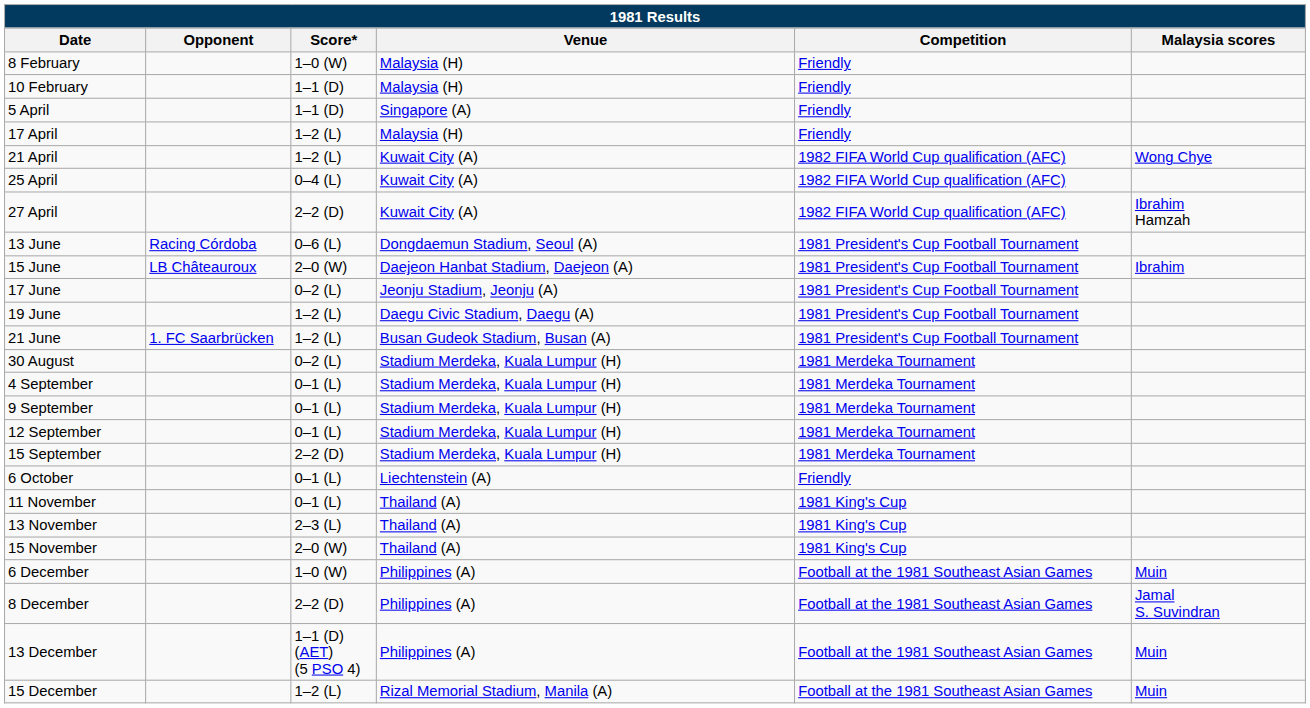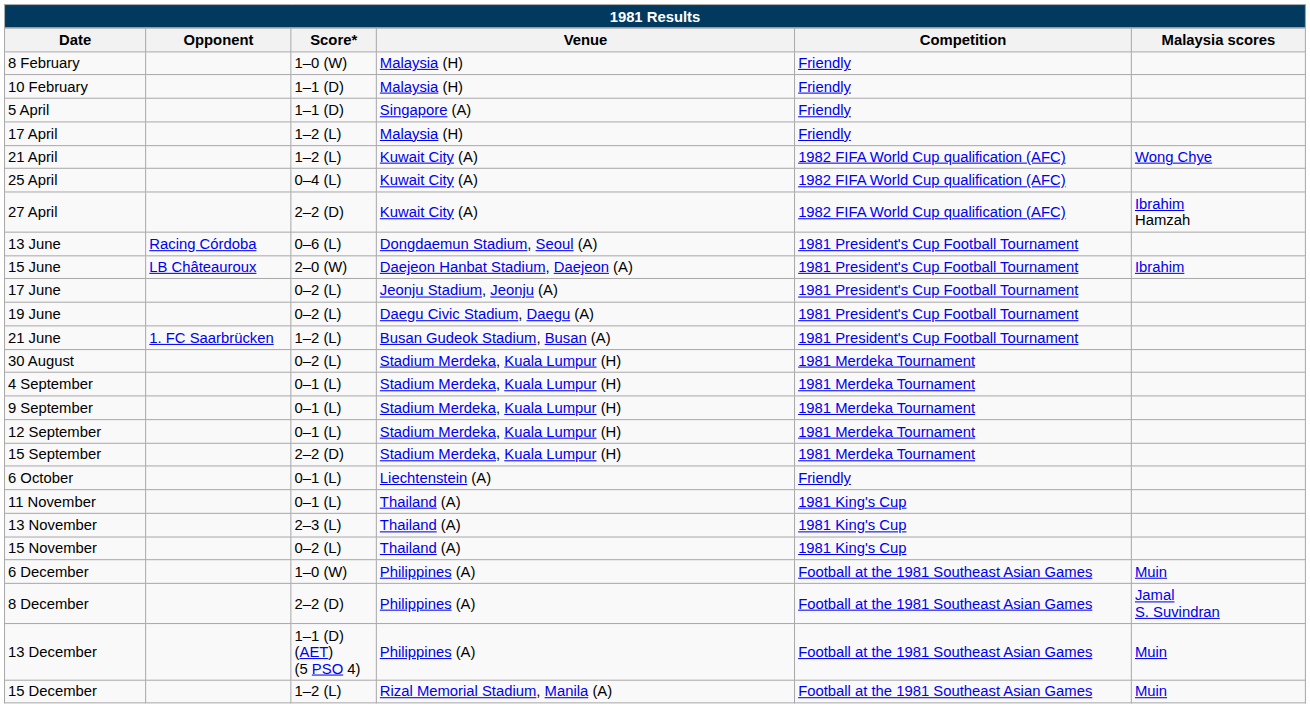 <table class="wikitable" width=100% style="text-align:left;font-size:90%;">
 <tr>
 <th colspan=9 style="background: #013A5E; color: #FFFFFF;">1981 Results</th>
 </tr>
 <tr>
 <th width=80>Date</th>
 <th width=80>Opponent</th>
 <th width=20>Score*</th>
 <th width=250>Venue</th>
 <th width=200>Competition</th>
 <th width=100>Malaysia scores</th>
 </tr>
 <tr>
 <td>8 February</td>
 <td></td>
 <td>1–0 (W)</td>
 <td><a href='#'>Malaysia</a> (H)</td>
 <td><a href='#'>Friendly</a></td>
 <td></td>
 </tr>
 <tr>
 <td>10 February</td>
 <td></td>
 <td>1–1 (D)</td>
 <td><a href='#'>Malaysia</a> (H)</td>
 <td><a href='#'>Friendly</a></td>
 <td></td>
 </tr>
 <tr>
 <td>5 April</td>
 <td></td>
 <td>1–1 (D)</td>
 <td><a href='#'>Singapore</a> (A)</td>
 <td><a href='#'>Friendly</a></td>
 <td></td>
 </tr>
 <tr>
 <td>17 April</td>
 <td></td>
 <td>1–2 (L)</td>
 <td><a href='#'>Malaysia</a> (H)</td>
 <td><a href='#'>Friendly</a></td>
 <td></td>
 </tr>
 <tr>
 <td>21 April</td>
 <td></td>
 <td>1–2 (L)</td>
 <td><a href='#'>Kuwait City</a> (A)</td>
 <td><a href='#'>1982 FIFA World Cup qualification (AFC)</a></td>
 <td><a href='#'>Wong Chye</a> </td>
 </tr>
 <tr>
 <td>25 April</td>
 <td></td>
 <td>0–4 (L)</td>
 <td><a href='#'>Kuwait City</a> (A)</td>
 <td><a href='#'>1982 FIFA World Cup qualification (AFC)</a></td>
 <td></td>
 </tr>
 <tr>
 <td>27 April</td>
 <td></td>
 <td>2–2 (D)</td>
 <td><a href='#'>Kuwait City</a> (A)</td>
 <td><a href='#'>1982 FIFA World Cup qualification (AFC)</a></td>
 <td><a href='#'>Ibrahim</a> <br>Hamzah </td>
 </tr>
 <tr>
 <td>13 June</td>
 <td> <a href='#'>Racing Córdoba</a></td>
 <td>0–6 (L)</td>
 <td><a href='#'>Dongdaemun Stadium</a>, <a href='#'>Seoul</a> (A)</td>
 <td><a href='#'>1981 President's Cup Football Tournament</a></td>
 <td></td>
 </tr>
 <tr>
 <td>15 June</td>
 <td> <a href='#'>LB Châteauroux</a></td>
 <td>2–0 (W)</td>
 <td><a href='#'>Daejeon Hanbat Stadium</a>, <a href='#'>Daejeon</a> (A)</td>
 <td><a href='#'>1981 President's Cup Football Tournament</a></td>
 <td><a href='#'>Ibrahim</a> </td>
 </tr>
 <tr>
 <td>17 June</td>
 <td></td>
 <td>0–2 (L)</td>
 <td><a href='#'>Jeonju Stadium</a>, <a href='#'>Jeonju</a> (A)</td>
 <td><a href='#'>1981 President's Cup Football Tournament</a></td>
 <td></td>
 </tr>
 <tr>
 <td>19 June</td>
 <td></td>
-<td>1–2 (L)</td>
+<td>0–2 (L)</td>
 <td><a href='#'>Daegu Civic Stadium</a>, <a href='#'>Daegu</a> (A)</td>
 <td><a href='#'>1981 President's Cup Football Tournament</a></td>
 <td></td>
 </tr>
 <tr>
 <td>21 June</td>
 <td> <a href='#'>1. FC Saarbrücken</a></td>
 <td>1–2 (L)</td>
 <td><a href='#'>Busan Gudeok Stadium</a>, <a href='#'>Busan</a> (A)</td>
 <td><a href='#'>1981 President's Cup Football Tournament</a></td>
 <td></td>
 </tr>
 <tr>
 <td>30 August</td>
 <td></td>
 <td>0–2 (L)</td>
 <td><a href='#'>Stadium Merdeka</a>, <a href='#'>Kuala Lumpur</a> (H)</td>
 <td><a href='#'>1981 Merdeka Tournament</a></td>
 <td></td>
 </tr>
 <tr>
 <td>4 September</td>
 <td></td>
 <td>0–1 (L)</td>
 <td><a href='#'>Stadium Merdeka</a>, <a href='#'>Kuala Lumpur</a> (H)</td>
 <td><a href='#'>1981 Merdeka Tournament</a></td>
 <td></td>
 </tr>
 <tr>
 <td>9 September</td>
 <td></td>
 <td>0–1 (L)</td>
 <td><a href='#'>Stadium Merdeka</a>, <a href='#'>Kuala Lumpur</a> (H)</td>
 <td><a href='#'>1981 Merdeka Tournament</a></td>
 <td></td>
 </tr>
 <tr>
 <td>12 September</td>
 <td></td>
 <td>0–1 (L)</td>
 <td><a href='#'>Stadium Merdeka</a>, <a href='#'>Kuala Lumpur</a> (H)</td>
 <td><a href='#'>1981 Merdeka Tournament</a></td>
 <td></td>
 </tr>
 <tr>
 <td>15 September</td>
 <td></td>
 <td>2–2 (D)</td>
 <td><a href='#'>Stadium Merdeka</a>, <a href='#'>Kuala Lumpur</a> (H)</td>
 <td><a href='#'>1981 Merdeka Tournament</a></td>
 <td></td>
 </tr>
 <tr>
 <td>6 October</td>
 <td></td>
 <td>0–1 (L)</td>
 <td><a href='#'>Liechtenstein</a> (A)</td>
 <td><a href='#'>Friendly</a></td>
 <td></td>
 </tr>
 <tr>
 <td>11 November</td>
 <td></td>
 <td>0–1 (L)</td>
 <td><a href='#'>Thailand</a> (A)</td>
 <td><a href='#'>1981 King's Cup</a></td>
 <td></td>
 </tr>
 <tr>
 <td>13 November</td>
 <td></td>
 <td>2–3 (L)</td>
 <td><a href='#'>Thailand</a> (A)</td>
 <td><a href='#'>1981 King's Cup</a></td>
 <td></td>
 </tr>
 <tr>
 <td>15 November</td>
 <td></td>
-<td>2–0 (W)</td>
+<td>0–2 (L)</td>
 <td><a href='#'>Thailand</a> (A)</td>
 <td><a href='#'>1981 King's Cup</a></td>
 <td></td>
 </tr>
 <tr>
 <td>6 December</td>
 <td></td>
 <td>1–0 (W)</td>
 <td><a href='#'>Philippines</a> (A)</td>
 <td><a href='#'>Football at the 1981 Southeast Asian Games</a></td>
 <td><a href='#'>Muin</a> </td>
 </tr>
 <tr>
 <td>8 December</td>
 <td></td>
 <td>2–2 (D)</td>
 <td><a href='#'>Philippines</a> (A)</td>
 <td><a href='#'>Football at the 1981 Southeast Asian Games</a></td>
 <td><a href='#'>Jamal</a> <br><a href='#'>S. Suvindran</a> </td>
 </tr>
 <tr>
 <td>13 December</td>
 <td></td>
 <td>1–1 (D) (<a href='#'>AET</a>)<br>(5 <a href='#'>PSO</a> 4)</td>
 <td><a href='#'>Philippines</a> (A)</td>
 <td><a href='#'>Football at the 1981 Southeast Asian Games</a></td>
 <td><a href='#'>Muin</a> </td>
 </tr>
 <tr>
 <td>15 December</td>
 <td></td>
 <td>1–2 (L)</td>
 <td><a href='#'>Rizal Memorial Stadium</a>, <a href='#'>Manila</a> (A)</td>
 <td><a href='#'>Football at the 1981 Southeast Asian Games</a></td>
 <td><a href='#'>Muin</a> </td>
 </tr>
 </table>
